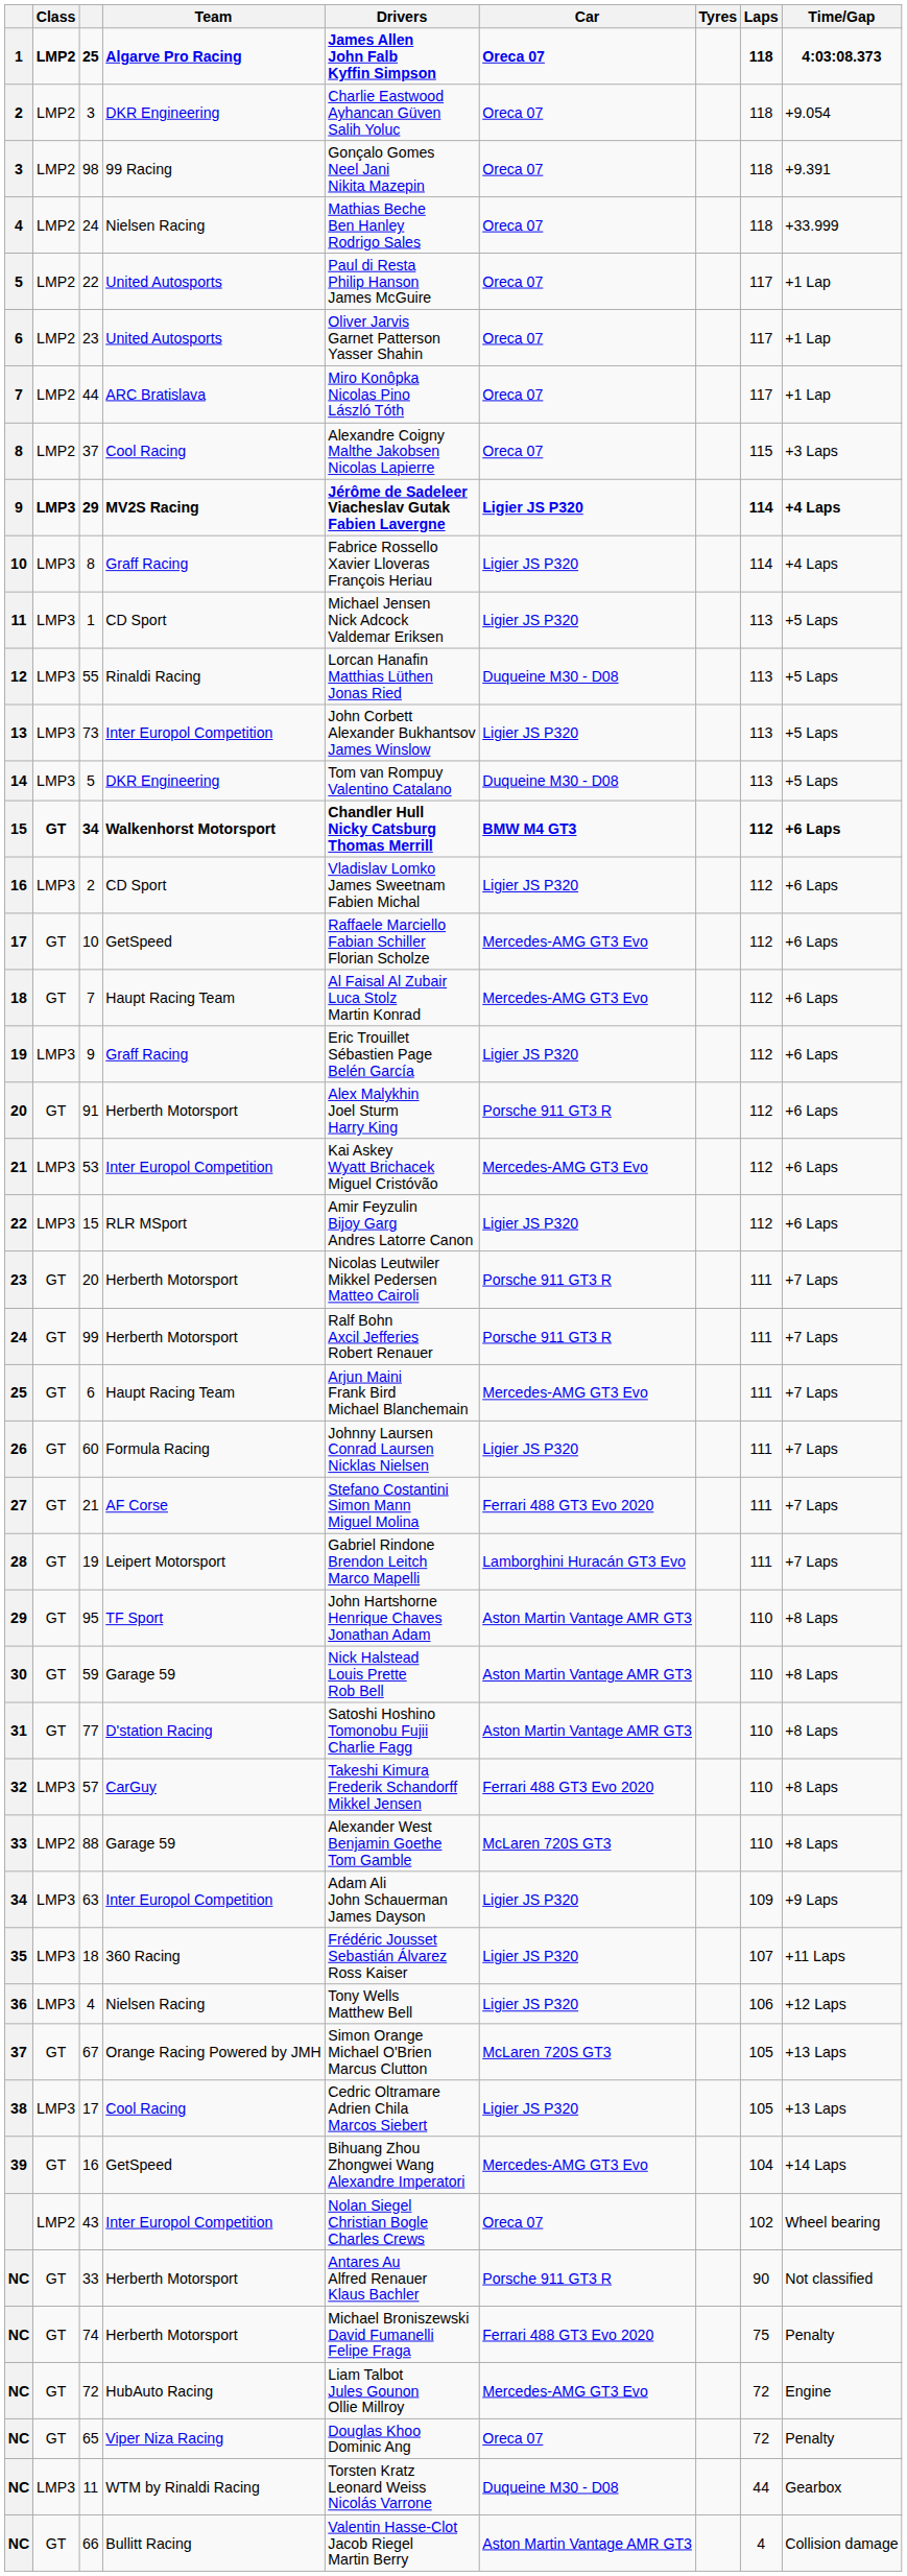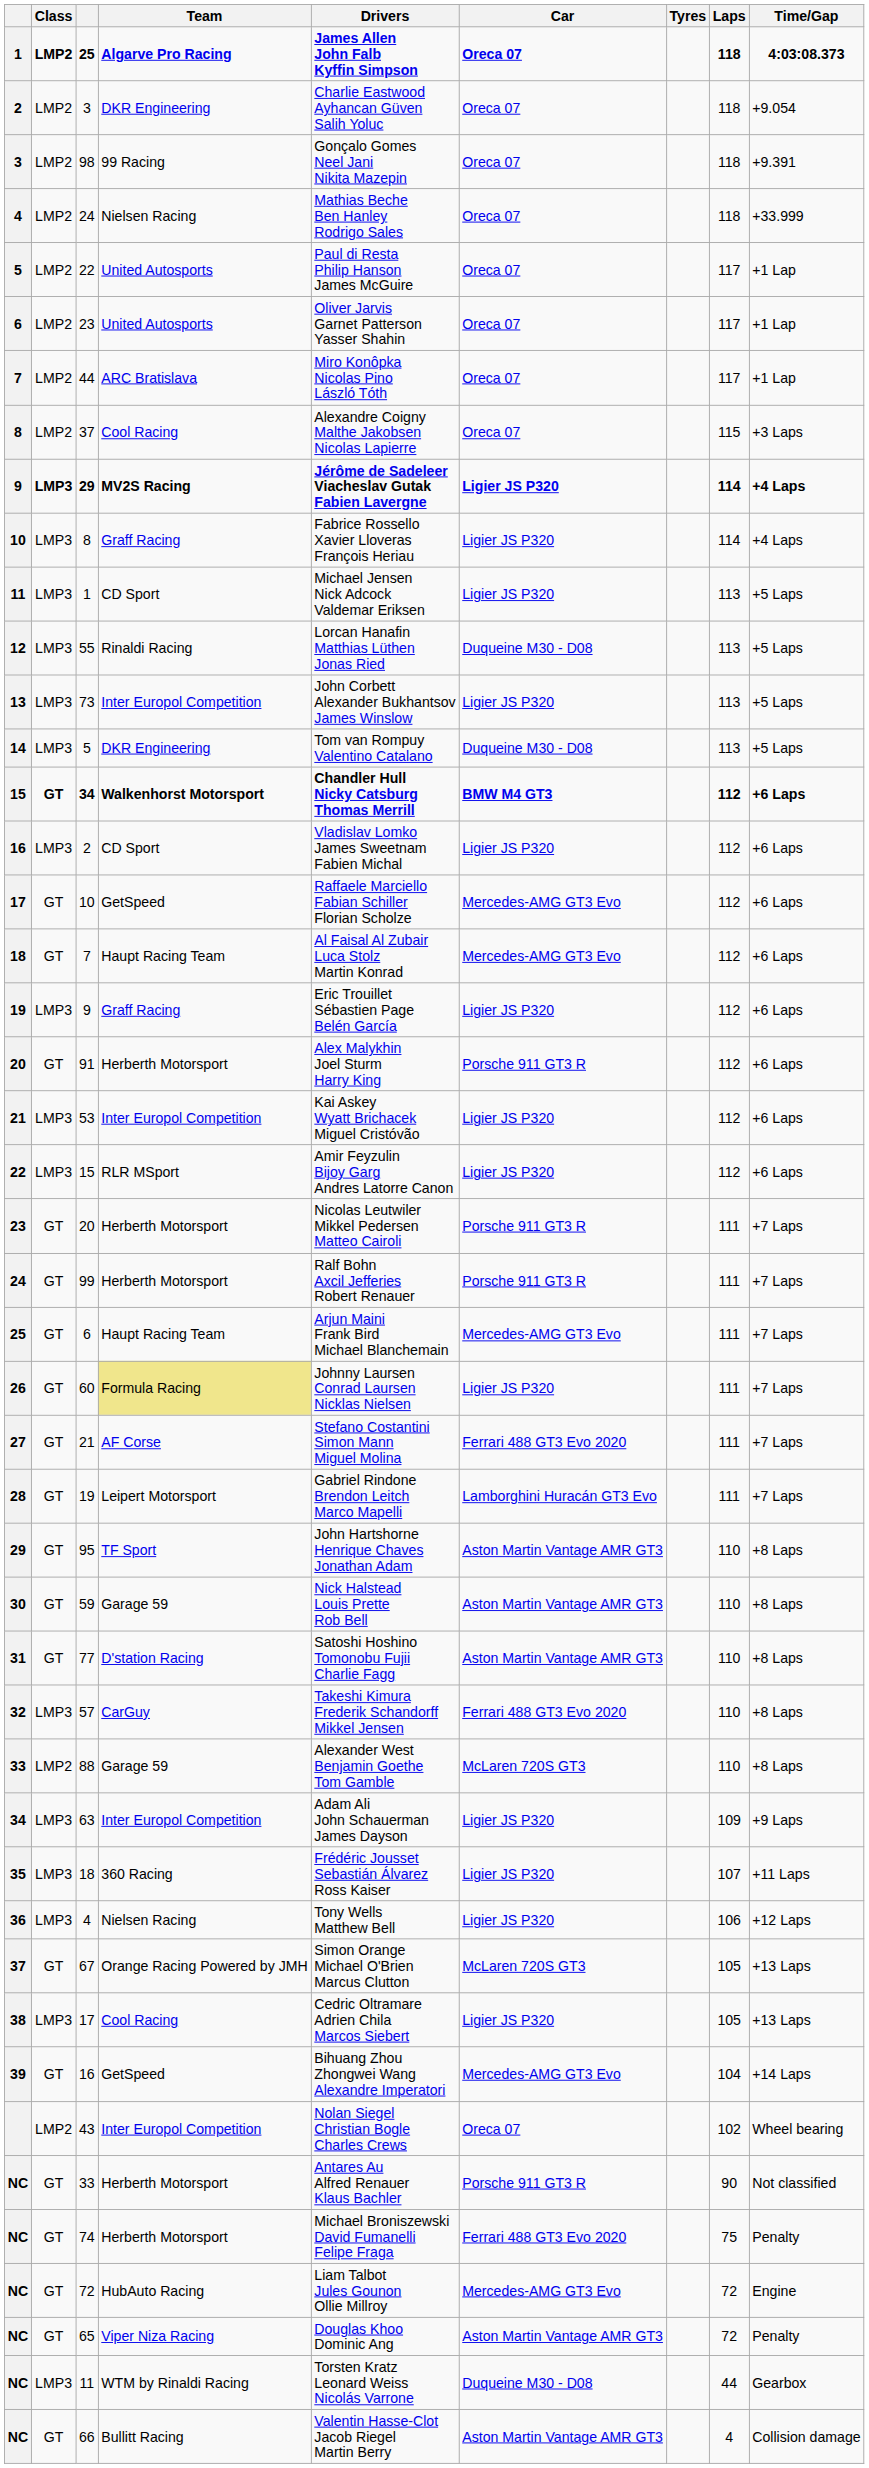 <table class="wikitable" style="font-size:95%;">
 <tr>
 <th></th>
 <th>Class</th>
 <th></th>
 <th>Team</th>
 <th>Drivers</th>
 <th>Car</th>
 <th>Tyres</th>
 <th>Laps</th>
 <th>Time/Gap</th>
 </tr>
 <tr style="font-weight: bold;">
 <th>1</th>
 <td align="center">LMP2</td>
 <td align="center">25</td>
 <td> <a href='#'>Algarve Pro Racing</a></td>
 <td> <a href='#'>James Allen</a><br> <a href='#'>John Falb</a><br> <a href='#'>Kyffin Simpson</a></td>
 <td><a href='#'>Oreca 07</a></td>
 <td align="center"></td>
 <td align="center">118</td>
 <td align="center">4:03:08.373</td>
 </tr>
 <tr>
 <th>2</th>
 <td align="center">LMP2</td>
 <td align="center">3</td>
 <td> <a href='#'>DKR Engineering</a></td>
 <td> <a href='#'>Charlie Eastwood</a><br> <a href='#'>Ayhancan Güven</a><br> <a href='#'>Salih Yoluc</a></td>
 <td><a href='#'>Oreca 07</a></td>
 <td align="center"></td>
 <td align="center">118</td>
 <td>+9.054</td>
 </tr>
 <tr>
 <th>3</th>
 <td align="center">LMP2</td>
 <td align="center">98</td>
 <td> 99 Racing</td>
 <td> Gonçalo Gomes<br> <a href='#'>Neel Jani</a><br> <a href='#'>Nikita Mazepin</a></td>
 <td><a href='#'>Oreca 07</a></td>
 <td align="center"></td>
 <td align="center">118</td>
 <td>+9.391</td>
 </tr>
 <tr>
 <th>4</th>
 <td align="center">LMP2</td>
 <td align="center">24</td>
 <td> Nielsen Racing</td>
 <td> <a href='#'>Mathias Beche</a><br> <a href='#'>Ben Hanley</a><br> <a href='#'>Rodrigo Sales</a></td>
 <td><a href='#'>Oreca 07</a></td>
 <td align="center"></td>
 <td align="center">118</td>
 <td>+33.999</td>
 </tr>
 <tr>
 <th>5</th>
 <td align="center">LMP2</td>
 <td align="center">22</td>
 <td> <a href='#'>United Autosports</a></td>
 <td> <a href='#'>Paul di Resta</a><br> <a href='#'>Philip Hanson</a><br> James McGuire</td>
 <td><a href='#'>Oreca 07</a></td>
 <td align="center"></td>
 <td align="center">117</td>
 <td>+1 Lap</td>
 </tr>
 <tr>
 <th>6</th>
 <td align="center">LMP2</td>
 <td align="center">23</td>
 <td> <a href='#'>United Autosports</a></td>
 <td> <a href='#'>Oliver Jarvis</a><br> Garnet Patterson<br> Yasser Shahin</td>
 <td><a href='#'>Oreca 07</a></td>
 <td align="center"></td>
 <td align="center">117</td>
 <td>+1 Lap</td>
 </tr>
 <tr>
 <th>7</th>
 <td align="center">LMP2</td>
 <td align="center">44</td>
 <td> <a href='#'>ARC Bratislava</a></td>
 <td> <a href='#'>Miro Konôpka</a><br> <a href='#'>Nicolas Pino</a><br> <a href='#'>László Tóth</a></td>
 <td><a href='#'>Oreca 07</a></td>
 <td align="center"></td>
 <td align="center">117</td>
 <td>+1 Lap</td>
 </tr>
 <tr>
 <th>8</th>
 <td align="center">LMP2</td>
 <td align="center">37</td>
 <td> <a href='#'>Cool Racing</a></td>
 <td> Alexandre Coigny<br> <a href='#'>Malthe Jakobsen</a><br> <a href='#'>Nicolas Lapierre</a></td>
 <td><a href='#'>Oreca 07</a></td>
 <td align="center"></td>
 <td align="center">115</td>
 <td>+3 Laps</td>
 </tr>
 <tr style="font-weight: bold;">
 <th>9</th>
 <td align="center">LMP3</td>
 <td align="center">29</td>
 <td> MV2S Racing</td>
 <td> <a href='#'>Jérôme de Sadeleer</a><br> Viacheslav Gutak<br> <a href='#'>Fabien Lavergne</a></td>
 <td><a href='#'>Ligier JS P320</a></td>
 <td align="center"></td>
 <td align="center">114</td>
 <td>+4 Laps</td>
 </tr>
 <tr>
 <th>10</th>
 <td align="center">LMP3</td>
 <td align="center">8</td>
 <td> <a href='#'>Graff Racing</a></td>
 <td> Fabrice Rossello<br> Xavier Lloveras<br> François Heriau</td>
 <td><a href='#'>Ligier JS P320</a></td>
 <td align="center"></td>
 <td align="center">114</td>
 <td>+4 Laps</td>
 </tr>
 <tr>
 <th>11</th>
 <td align="center">LMP3</td>
 <td align="center">1</td>
 <td> CD Sport</td>
 <td> Michael Jensen<br> Nick Adcock<br> Valdemar Eriksen</td>
 <td><a href='#'>Ligier JS P320</a></td>
 <td align="center"></td>
 <td align="center">113</td>
 <td>+5 Laps</td>
 </tr>
 <tr>
 <th>12</th>
 <td align="center">LMP3</td>
 <td align="center">55</td>
 <td> Rinaldi Racing</td>
 <td> Lorcan Hanafin<br> <a href='#'>Matthias Lüthen</a><br> <a href='#'>Jonas Ried</a></td>
 <td><a href='#'>Duqueine M30 - D08</a></td>
 <td align="center"></td>
 <td align="center">113</td>
 <td>+5 Laps</td>
 </tr>
 <tr>
 <th>13</th>
 <td align="center">LMP3</td>
 <td align="center">73</td>
 <td> <a href='#'>Inter Europol Competition</a></td>
 <td> John Corbett<br> Alexander Bukhantsov<br> <a href='#'>James Winslow</a></td>
 <td><a href='#'>Ligier JS P320</a></td>
 <td align="center"></td>
 <td align="center">113</td>
 <td>+5 Laps</td>
 </tr>
 <tr>
 <th>14</th>
 <td align="center">LMP3</td>
 <td align="center">5</td>
 <td> <a href='#'>DKR Engineering</a></td>
 <td> Tom van Rompuy<br> <a href='#'>Valentino Catalano</a></td>
 <td><a href='#'>Duqueine M30 - D08</a></td>
 <td align="center"></td>
 <td align="center">113</td>
 <td>+5 Laps</td>
 </tr>
 <tr style="font-weight: bold;">
 <th>15</th>
 <td align="center">GT</td>
 <td align="center">34</td>
 <td> Walkenhorst Motorsport</td>
 <td> Chandler Hull<br> <a href='#'>Nicky Catsburg</a><br> <a href='#'>Thomas Merrill</a></td>
 <td><a href='#'>BMW M4 GT3</a></td>
 <td align="center"></td>
 <td align="center">112</td>
 <td>+6 Laps</td>
 </tr>
 <tr>
 <th>16</th>
 <td align="center">LMP3</td>
 <td align="center">2</td>
 <td> CD Sport</td>
 <td> <a href='#'>Vladislav Lomko</a><br> James Sweetnam<br> Fabien Michal</td>
 <td><a href='#'>Ligier JS P320</a></td>
 <td align="center"></td>
 <td align="center">112</td>
 <td>+6 Laps</td>
 </tr>
 <tr>
 <th>17</th>
 <td align="center">GT</td>
 <td align="center">10</td>
 <td> GetSpeed</td>
 <td> <a href='#'>Raffaele Marciello</a><br> <a href='#'>Fabian Schiller</a><br> Florian Scholze</td>
 <td><a href='#'>Mercedes-AMG GT3 Evo</a></td>
 <td align="center"></td>
 <td align="center">112</td>
 <td>+6 Laps</td>
 </tr>
 <tr>
 <th>18</th>
 <td align="center">GT</td>
 <td align="center">7</td>
 <td> Haupt Racing Team</td>
 <td> <a href='#'>Al Faisal Al Zubair</a><br> <a href='#'>Luca Stolz</a><br> Martin Konrad</td>
 <td><a href='#'>Mercedes-AMG GT3 Evo</a></td>
 <td align="center"></td>
 <td align="center">112</td>
 <td>+6 Laps</td>
 </tr>
 <tr>
 <th>19</th>
 <td align="center">LMP3</td>
 <td align="center">9</td>
 <td> <a href='#'>Graff Racing</a></td>
 <td> Eric Trouillet<br> Sébastien Page<br> <a href='#'>Belén García</a></td>
 <td><a href='#'>Ligier JS P320</a></td>
 <td align="center"></td>
 <td align="center">112</td>
 <td>+6 Laps</td>
 </tr>
 <tr>
 <th>20</th>
 <td align="center">GT</td>
 <td align="center">91</td>
 <td> Herberth Motorsport</td>
 <td> <a href='#'>Alex Malykhin</a><br> Joel Sturm<br> <a href='#'>Harry King</a></td>
 <td><a href='#'>Porsche 911 GT3 R</a></td>
 <td align="center"></td>
 <td align="center">112</td>
 <td>+6 Laps</td>
 </tr>
 <tr>
 <th>21</th>
 <td align="center">LMP3</td>
 <td align="center">53</td>
 <td> <a href='#'>Inter Europol Competition</a></td>
 <td> Kai Askey<br> <a href='#'>Wyatt Brichacek</a><br> Miguel Cristóvão</td>
-<td><a href='#'>Mercedes-AMG GT3 Evo</a></td>
+<td><a href='#'>Ligier JS P320</a></td>
 <td align="center"></td>
 <td align="center">112</td>
 <td>+6 Laps</td>
 </tr>
 <tr>
 <th>22</th>
 <td align="center">LMP3</td>
 <td align="center">15</td>
 <td> RLR MSport</td>
 <td> Amir Feyzulin<br> <a href='#'>Bijoy Garg</a><br> Andres Latorre Canon</td>
 <td><a href='#'>Ligier JS P320</a></td>
 <td align="center"></td>
 <td align="center">112</td>
 <td>+6 Laps</td>
 </tr>
 <tr>
 <th>23</th>
 <td align="center">GT</td>
 <td align="center">20</td>
 <td> Herberth Motorsport</td>
 <td> Nicolas Leutwiler<br> Mikkel Pedersen<br> <a href='#'>Matteo Cairoli</a></td>
 <td><a href='#'>Porsche 911 GT3 R</a></td>
 <td align="center"></td>
 <td align="center">111</td>
 <td>+7 Laps</td>
 </tr>
 <tr>
 <th>24</th>
 <td align="center">GT</td>
 <td align="center">99</td>
 <td> Herberth Motorsport</td>
 <td> Ralf Bohn<br> <a href='#'>Axcil Jefferies</a><br> Robert Renauer</td>
 <td><a href='#'>Porsche 911 GT3 R</a></td>
 <td align="center"></td>
 <td align="center">111</td>
 <td>+7 Laps</td>
 </tr>
 <tr>
 <th>25</th>
 <td align="center">GT</td>
 <td align="center">6</td>
 <td> Haupt Racing Team</td>
 <td> <a href='#'>Arjun Maini</a><br> Frank Bird<br> Michael Blanchemain</td>
 <td><a href='#'>Mercedes-AMG GT3 Evo</a></td>
 <td align="center"></td>
 <td align="center">111</td>
 <td>+7 Laps</td>
 </tr>
 <tr>
 <th>26</th>
 <td align="center">GT</td>
 <td align="center">60</td>
-<td> Formula Racing</td>
+<td style="background: khaki;"> Formula Racing</td>
 <td> Johnny Laursen<br> <a href='#'>Conrad Laursen</a><br> <a href='#'>Nicklas Nielsen</a></td>
 <td><a href='#'>Ligier JS P320</a></td>
 <td align="center"></td>
 <td align="center">111</td>
 <td>+7 Laps</td>
 </tr>
 <tr>
 <th>27</th>
 <td align="center">GT</td>
 <td align="center">21</td>
 <td> <a href='#'>AF Corse</a></td>
 <td> <a href='#'>Stefano Costantini</a><br> <a href='#'>Simon Mann</a><br> <a href='#'>Miguel Molina</a></td>
 <td><a href='#'>Ferrari 488 GT3 Evo 2020</a></td>
 <td align="center"></td>
 <td align="center">111</td>
 <td>+7 Laps</td>
 </tr>
 <tr>
 <th>28</th>
 <td align="center">GT</td>
 <td align="center">19</td>
 <td> Leipert Motorsport</td>
 <td> Gabriel Rindone<br> <a href='#'>Brendon Leitch</a><br> <a href='#'>Marco Mapelli</a></td>
 <td><a href='#'>Lamborghini Huracán GT3 Evo</a></td>
 <td align="center"></td>
 <td align="center">111</td>
 <td>+7 Laps</td>
 </tr>
 <tr>
 <th>29</th>
 <td align="center">GT</td>
 <td align="center">95</td>
 <td> <a href='#'>TF Sport</a></td>
 <td> John Hartshorne<br> <a href='#'>Henrique Chaves</a><br> <a href='#'>Jonathan Adam</a></td>
 <td><a href='#'>Aston Martin Vantage AMR GT3</a></td>
 <td align="center"></td>
 <td align="center">110</td>
 <td>+8 Laps</td>
 </tr>
 <tr>
 <th>30</th>
 <td align="center">GT</td>
 <td align="center">59</td>
 <td> Garage 59</td>
 <td> <a href='#'>Nick Halstead</a><br> <a href='#'>Louis Prette</a><br> <a href='#'>Rob Bell</a></td>
 <td><a href='#'>Aston Martin Vantage AMR GT3</a></td>
 <td align="center"></td>
 <td align="center">110</td>
 <td>+8 Laps</td>
 </tr>
 <tr>
 <th>31</th>
 <td align="center">GT</td>
 <td align="center">77</td>
 <td> <a href='#'>D'station Racing</a></td>
 <td> Satoshi Hoshino<br> <a href='#'>Tomonobu Fujii</a><br> <a href='#'>Charlie Fagg</a></td>
 <td><a href='#'>Aston Martin Vantage AMR GT3</a></td>
 <td align="center"></td>
 <td align="center">110</td>
 <td>+8 Laps</td>
 </tr>
 <tr>
 <th>32</th>
 <td align="center">LMP3</td>
 <td align="center">57</td>
 <td> <a href='#'>CarGuy</a></td>
 <td> <a href='#'>Takeshi Kimura</a><br> <a href='#'>Frederik Schandorff</a><br> <a href='#'>Mikkel Jensen</a></td>
 <td><a href='#'>Ferrari 488 GT3 Evo 2020</a></td>
 <td align="center"></td>
 <td align="center">110</td>
 <td>+8 Laps</td>
 </tr>
 <tr>
 <th>33</th>
 <td align="center">LMP2</td>
 <td align="center">88</td>
 <td> Garage 59</td>
 <td> Alexander West<br> <a href='#'>Benjamin Goethe</a><br> <a href='#'>Tom Gamble</a></td>
 <td><a href='#'>McLaren 720S GT3</a></td>
 <td align="center"></td>
 <td align="center">110</td>
 <td>+8 Laps</td>
 </tr>
 <tr>
 <th>34</th>
 <td align="center">LMP3</td>
 <td align="center">63</td>
 <td> <a href='#'>Inter Europol Competition</a></td>
 <td> Adam Ali<br> John Schauerman<br> James Dayson</td>
 <td><a href='#'>Ligier JS P320</a></td>
 <td align="center"></td>
 <td align="center">109</td>
 <td>+9 Laps</td>
 </tr>
 <tr>
 <th>35</th>
 <td align="center">LMP3</td>
 <td align="center">18</td>
 <td> 360 Racing</td>
 <td> <a href='#'>Frédéric Jousset</a><br> <a href='#'>Sebastián Álvarez</a><br> Ross Kaiser</td>
 <td><a href='#'>Ligier JS P320</a></td>
 <td align="center"></td>
 <td align="center">107</td>
 <td>+11 Laps</td>
 </tr>
 <tr>
 <th>36</th>
 <td align="center">LMP3</td>
 <td align="center">4</td>
 <td> Nielsen Racing</td>
 <td> Tony Wells<br> Matthew Bell</td>
 <td><a href='#'>Ligier JS P320</a></td>
 <td align="center"></td>
 <td align="center">106</td>
 <td>+12 Laps</td>
 </tr>
 <tr>
 <th>37</th>
 <td align="center">GT</td>
 <td align="center">67</td>
 <td> Orange Racing Powered by JMH</td>
 <td> Simon Orange<br> Michael O'Brien<br> Marcus Clutton</td>
 <td><a href='#'>McLaren 720S GT3</a></td>
 <td align="center"></td>
 <td align="center">105</td>
 <td>+13 Laps</td>
 </tr>
 <tr>
 <th>38</th>
 <td align="center">LMP3</td>
 <td align="center">17</td>
 <td> <a href='#'>Cool Racing</a></td>
 <td> Cedric Oltramare<br> Adrien Chila<br> <a href='#'>Marcos Siebert</a></td>
 <td><a href='#'>Ligier JS P320</a></td>
 <td align="center"></td>
 <td align="center">105</td>
 <td>+13 Laps</td>
 </tr>
 <tr>
 <th>39</th>
 <td align="center">GT</td>
 <td align="center">16</td>
 <td> GetSpeed</td>
 <td> Bihuang Zhou<br> Zhongwei Wang<br> <a href='#'>Alexandre Imperatori</a></td>
 <td><a href='#'>Mercedes-AMG GT3 Evo</a></td>
 <td align="center"></td>
 <td align="center">104</td>
 <td>+14 Laps</td>
 </tr>
 <tr>
 <th></th>
 <td align="center">LMP2</td>
 <td align="center">43</td>
 <td> <a href='#'>Inter Europol Competition</a></td>
 <td> <a href='#'>Nolan Siegel</a><br> <a href='#'>Christian Bogle</a><br> <a href='#'>Charles Crews</a></td>
 <td><a href='#'>Oreca 07</a></td>
 <td align="center"></td>
 <td align="center">102</td>
 <td>Wheel bearing</td>
 </tr>
 <tr>
 <th>NC</th>
 <td align="center">GT</td>
 <td align="center">33</td>
 <td> Herberth Motorsport</td>
 <td> <a href='#'>Antares Au</a><br> Alfred Renauer<br> <a href='#'>Klaus Bachler</a></td>
 <td><a href='#'>Porsche 911 GT3 R</a></td>
 <td align="center"></td>
 <td align="center">90</td>
 <td>Not classified</td>
 </tr>
 <tr>
 <th>NC</th>
 <td align="center">GT</td>
 <td align="center">74</td>
 <td> Herberth Motorsport</td>
 <td> Michael Broniszewski<br> <a href='#'>David Fumanelli</a><br> <a href='#'>Felipe Fraga</a></td>
 <td><a href='#'>Ferrari 488 GT3 Evo 2020</a></td>
 <td align="center"></td>
 <td align="center">75</td>
 <td>Penalty</td>
 </tr>
 <tr>
 <th>NC</th>
 <td align="center">GT</td>
 <td align="center">72</td>
 <td> HubAuto Racing</td>
 <td> Liam Talbot<br> <a href='#'>Jules Gounon</a><br> Ollie Millroy</td>
 <td><a href='#'>Mercedes-AMG GT3 Evo</a></td>
 <td align="center"></td>
 <td align="center">72</td>
 <td>Engine</td>
 </tr>
 <tr>
 <th>NC</th>
 <td align="center">GT</td>
 <td align="center">65</td>
 <td> <a href='#'>Viper Niza Racing</a></td>
 <td> <a href='#'>Douglas Khoo</a><br> Dominic Ang</td>
-<td><a href='#'>Oreca 07</a></td>
+<td><a href='#'>Aston Martin Vantage AMR GT3</a></td>
 <td align="center"></td>
 <td align="center">72</td>
 <td>Penalty</td>
 </tr>
 <tr>
 <th>NC</th>
 <td align="center">LMP3</td>
 <td align="center">11</td>
 <td> WTM by Rinaldi Racing</td>
 <td> Torsten Kratz<br> Leonard Weiss<br> <a href='#'>Nicolás Varrone</a></td>
 <td><a href='#'>Duqueine M30 - D08</a></td>
 <td align="center"></td>
 <td align="center">44</td>
 <td>Gearbox</td>
 </tr>
 <tr>
 <th>NC</th>
 <td align="center">GT</td>
 <td align="center">66</td>
 <td> Bullitt Racing</td>
 <td> <a href='#'>Valentin Hasse-Clot</a><br> Jacob Riegel<br> Martin Berry</td>
 <td><a href='#'>Aston Martin Vantage AMR GT3</a></td>
 <td align="center"></td>
 <td align="center">4</td>
 <td>Collision damage</td>
 </tr>
 </table>
